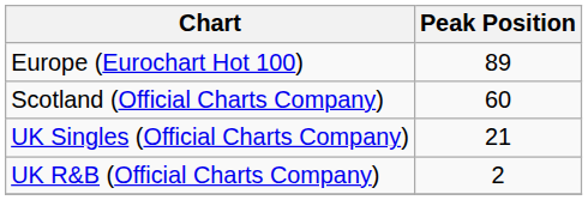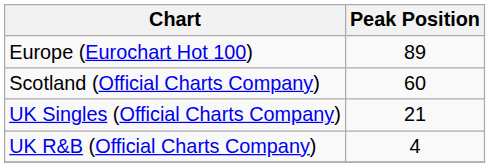 <table class="wikitable">
 <tr>
 <th align="left">Chart</th>
 <th align="left">Peak Position</th>
 </tr>
 <tr>
 <td align="left">Europe (<a href='#'>Eurochart Hot 100</a>)</td>
 <td align="center">89</td>
 </tr>
 <tr>
 <td align="left">Scotland (<a href='#'>Official Charts Company</a>)</td>
 <td align="center">60</td>
 </tr>
 <tr>
 <td align="left"><a href='#'>UK Singles</a> (<a href='#'>Official Charts Company</a>)</td>
 <td align="center">21</td>
 </tr>
 <tr>
 <td align="left"><a href='#'>UK R&B</a> (<a href='#'>Official Charts Company</a>)</td>
-<td align="center">2</td>
+<td align="center">4</td>
 </tr>
 <tr>
 </tr>
 </table>
